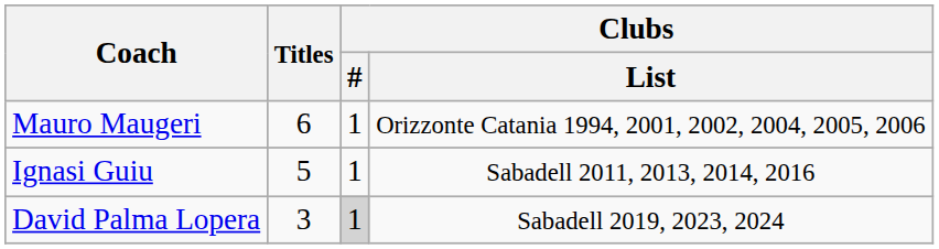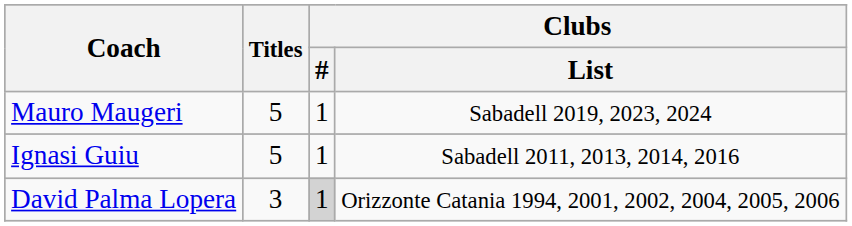 <table class="wikitable sortable" style="border:1px solid #AAAAAA">
 <tr bgcolor="#EFEFEF">
 <th rowspan=2>Coach</th>
 <th rowspan=2><small>Titles</small></th>
 <th colspan=2>Clubs</th>
 </tr>
 <tr>
 <th>#</th>
 <th>List</th>
 </tr>
 <tr align="center">
 <td align="left"> <a href='#'>Mauro Maugeri</a></td>
-<td>6</td>
+<td>5</td>
 <td>1</td>
-<td><small>Orizzonte Catania 1994, 2001, 2002, 2004, 2005, 2006</small></td>
+<td><small>Sabadell 2019, 2023, 2024</small></td>
 </tr>
 <tr align="center">
 <td align="left"> <a href='#'>Ignasi Guiu</a></td>
 <td>5</td>
 <td>1</td>
 <td><small>Sabadell 2011, 2013, 2014, 2016</small></td>
 </tr>
 <tr align="center">
 <td align="left"> <a href='#'>David Palma Lopera</a></td>
 <td>3</td>
 <td style="background: lightgrey;">1</td>
-<td><small>Sabadell 2019, 2023, 2024</small></td>
+<td><small>Orizzonte Catania 1994, 2001, 2002, 2004, 2005, 2006</small></td>
 </tr>
 </table>
